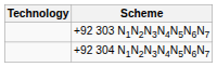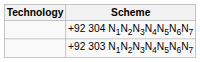 <table class="wikitable sortable">
 <tr>
 <th>Technology</th>
 <th>Scheme</th>
 </tr>
 <tr>
 <td></td>
-<td style="text-align:center;">+92 303  N<sub>1</sub>N<sub>2</sub>N<sub>3</sub>N<sub>4</sub>N<sub>5</sub>N<sub>6</sub>N<sub>7</sub></td>
+<td style="text-align:center;">+92 304  N<sub>1</sub>N<sub>2</sub>N<sub>3</sub>N<sub>4</sub>N<sub>5</sub>N<sub>6</sub>N<sub>7</sub></td>
 </tr>
 <tr>
 <td></td>
-<td style="text-align:center;">+92 304  N<sub>1</sub>N<sub>2</sub>N<sub>3</sub>N<sub>4</sub>N<sub>5</sub>N<sub>6</sub>N<sub>7</sub></td>
+<td style="text-align:center;">+92 303  N<sub>1</sub>N<sub>2</sub>N<sub>3</sub>N<sub>4</sub>N<sub>5</sub>N<sub>6</sub>N<sub>7</sub></td>
 </tr>
 </table>
